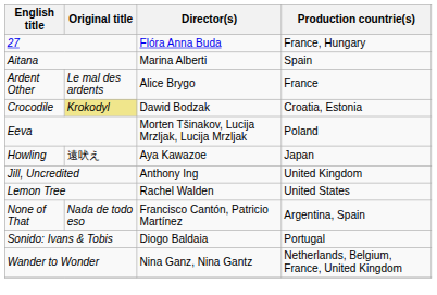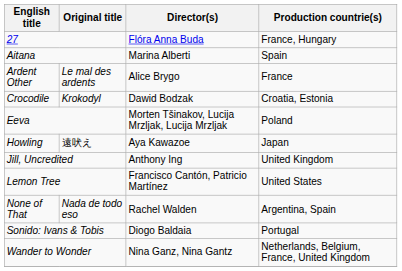 <table class="sortable wikitable" style="width:100%; margin-bottom:4px" cellpadding="5">
 <tr>
 <th scope="col">English title</th>
 <th scope="col">Original title</th>
 <th scope="col">Director(s)</th>
 <th scope="col">Production countrie(s)</th>
 </tr>
 <tr>
 <td colspan="2"><em><a href='#'>27</a></em></td>
 <td><a href='#'>Flóra Anna Buda</a></td>
 <td>France, Hungary</td>
 </tr>
 <tr>
 <td colspan="2"><em>Aitana</em></td>
 <td>Marina Alberti</td>
 <td>Spain</td>
 </tr>
 <tr>
 <td><em>Ardent Other</em></td>
 <td><em>Le mal des ardents</em></td>
 <td>Alice Brygo</td>
 <td>France</td>
 </tr>
 <tr>
 <td><em>Crocodile</em></td>
-<td style="background: khaki;"><em>Krokodyl</em></td>
+<td><em>Krokodyl</em></td>
 <td>Dawid Bodzak</td>
 <td>Croatia, Estonia</td>
 </tr>
 <tr>
 <td colspan="2"><em>Eeva</em></td>
 <td>Morten Tšinakov, Lucija Mrzljak, Lucija Mrzljak</td>
 <td>Poland</td>
 </tr>
 <tr>
 <td><em>Howling</em></td>
 <td>遠吠え</td>
 <td>Aya Kawazoe</td>
 <td>Japan</td>
 </tr>
 <tr>
 <td colspan="2"><em>Jill, Uncredited</em></td>
 <td>Anthony Ing</td>
 <td>United Kingdom</td>
 </tr>
 <tr>
 <td colspan="2"><em>Lemon Tree</em></td>
-<td>Rachel Walden</td>
+<td>Francisco Cantón, Patricio Martínez</td>
 <td>United States</td>
 </tr>
 <tr>
 <td><em>None of That</em></td>
 <td><em>Nada de todo eso</em></td>
-<td>Francisco Cantón, Patricio Martínez</td>
+<td>Rachel Walden</td>
 <td>Argentina, Spain</td>
 </tr>
 <tr>
 <td colspan="2"><em>Sonido: Ivans & Tobis</em></td>
 <td>Diogo Baldaia</td>
 <td>Portugal</td>
 </tr>
 <tr>
 <td colspan="2"><em>Wander to Wonder</em></td>
 <td>Nina Ganz, Nina Gantz</td>
 <td>Netherlands, Belgium, France, United Kingdom</td>
 </tr>
 <tr>
 </tr>
 </table>
